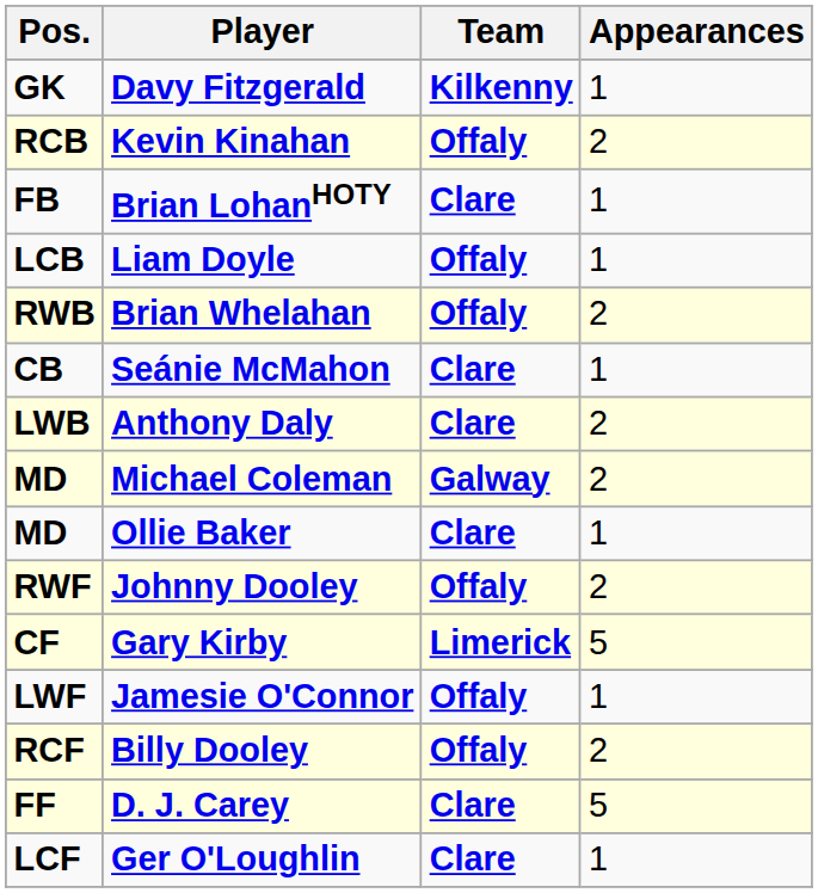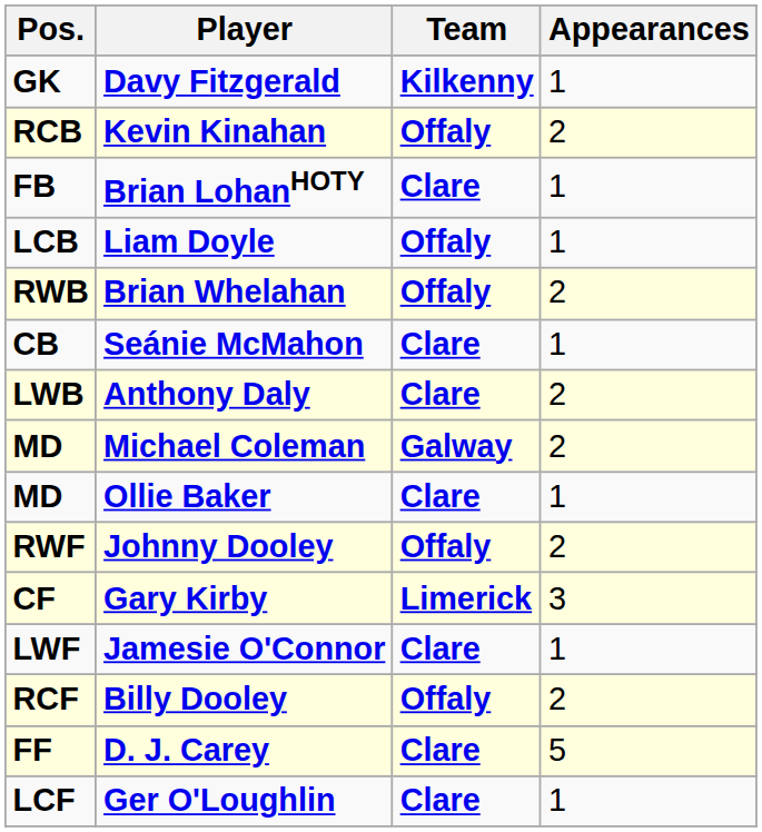 <table class="wikitable">
 <tr>
 <th>Pos.</th>
 <th>Player</th>
 <th>Team</th>
 <th>Appearances</th>
 </tr>
 <tr>
 <td><strong>GK</strong></td>
 <td> <strong><a href='#'>Davy Fitzgerald</a></strong></td>
 <td><strong><a href='#'>Kilkenny</a></strong></td>
 <td>1</td>
 </tr>
 <tr bgcolor=#FFFFDD>
 <td><strong>RCB</strong></td>
 <td> <strong><a href='#'>Kevin Kinahan</a></strong></td>
 <td><strong><a href='#'>Offaly</a></strong></td>
 <td>2</td>
 </tr>
 <tr>
 <td><strong>FB</strong></td>
 <td> <strong><a href='#'>Brian Lohan</a><sup>HOTY</sup></strong></td>
 <td><strong><a href='#'>Clare</a></strong></td>
 <td>1</td>
 </tr>
 <tr>
 <td><strong>LCB</strong></td>
 <td> <strong><a href='#'>Liam Doyle</a></strong></td>
 <td><strong><a href='#'>Offaly</a></strong></td>
 <td>1</td>
 </tr>
 <tr bgcolor=#FFFFDD>
 <td><strong>RWB</strong></td>
 <td> <strong><a href='#'>Brian Whelahan</a></strong></td>
 <td><strong><a href='#'>Offaly</a></strong></td>
 <td>2</td>
 </tr>
 <tr>
 <td><strong>CB</strong></td>
 <td> <strong><a href='#'>Seánie McMahon</a></strong></td>
 <td><strong><a href='#'>Clare</a></strong></td>
 <td>1</td>
 </tr>
 <tr bgcolor=#FFFFDD>
 <td><strong>LWB</strong></td>
 <td> <strong><a href='#'>Anthony Daly</a></strong></td>
 <td><strong><a href='#'>Clare</a></strong></td>
 <td>2</td>
 </tr>
 <tr bgcolor=#FFFFDD>
 <td><strong>MD</strong></td>
 <td> <strong><a href='#'>Michael Coleman</a></strong></td>
 <td><strong><a href='#'>Galway</a></strong></td>
 <td>2</td>
 </tr>
 <tr>
 <td><strong>MD</strong></td>
 <td> <strong><a href='#'>Ollie Baker</a></strong></td>
 <td><strong><a href='#'>Clare</a></strong></td>
 <td>1</td>
 </tr>
 <tr bgcolor=#FFFFDD>
 <td><strong>RWF</strong></td>
 <td> <strong><a href='#'>Johnny Dooley</a></strong></td>
 <td><strong><a href='#'>Offaly</a></strong></td>
 <td>2</td>
 </tr>
 <tr bgcolor=#FFFFDD>
 <td><strong>CF</strong></td>
 <td> <strong><a href='#'>Gary Kirby</a></strong></td>
 <td><strong><a href='#'>Limerick</a></strong></td>
-<td>5</td>
+<td>3</td>
 </tr>
 <tr>
 <td><strong>LWF</strong></td>
 <td> <strong><a href='#'>Jamesie O'Connor</a></strong></td>
-<td><strong><a href='#'>Offaly</a></strong></td>
+<td><strong><a href='#'>Clare</a></strong></td>
 <td>1</td>
 </tr>
 <tr bgcolor=#FFFFDD>
 <td><strong>RCF</strong></td>
 <td> <strong><a href='#'>Billy Dooley</a></strong></td>
 <td><strong><a href='#'>Offaly</a></strong></td>
 <td>2</td>
 </tr>
 <tr bgcolor=#FFFFDD>
 <td><strong>FF</strong></td>
 <td> <strong><a href='#'>D. J. Carey</a></strong></td>
 <td><strong><a href='#'>Clare</a></strong></td>
 <td>5</td>
 </tr>
 <tr>
 <td><strong>LCF</strong></td>
 <td> <strong><a href='#'>Ger O'Loughlin</a></strong></td>
 <td><strong><a href='#'>Clare</a></strong></td>
 <td>1</td>
 </tr>
 </table>
